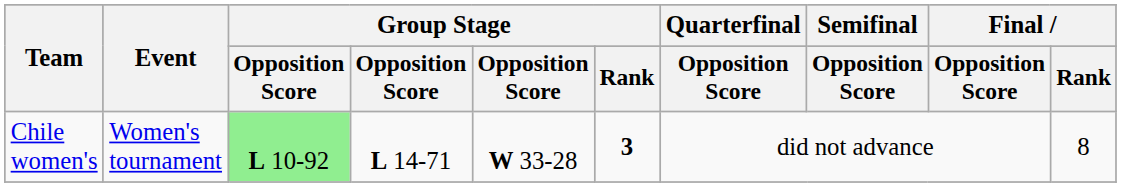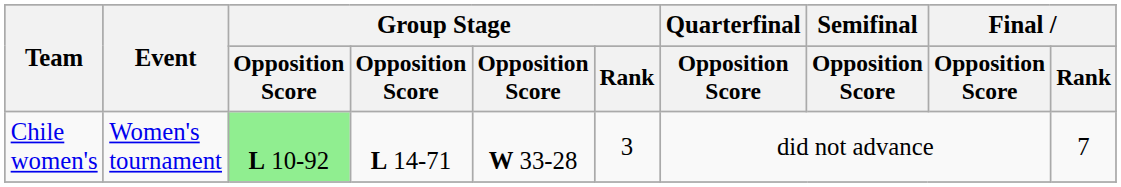 <table class="wikitable" style="font-size:90%">
 <tr>
 <th rowspan=2>Team</th>
 <th rowspan=2>Event</th>
 <th colspan=4>Group Stage</th>
 <th>Quarterfinal</th>
 <th>Semifinal</th>
 <th colspan=2>Final / </th>
 </tr>
 <tr style="font-size:95%">
 <th>Opposition<br>Score</th>
 <th>Opposition<br>Score</th>
 <th>Opposition<br>Score</th>
 <th>Rank</th>
 <th>Opposition<br>Score</th>
 <th>Opposition<br>Score</th>
 <th>Opposition<br>Score</th>
 <th>Rank</th>
 </tr>
 <tr align=center>
 <td align=left><a href='#'>Chile women's</a></td>
 <td align=left><a href='#'>Women's tournament</a></td>
 <td style="background: lightgreen;"><br><strong>L</strong> 10-92</td>
 <td><br><strong>L</strong> 14-71</td>
 <td><br><strong>W</strong> 33-28</td>
-<td><strong>3</strong></td>
+<td>3</td>
 <td colspan="3">did not advance</td>
-<td>8</td>
+<td>7</td>
 </tr>
 </table>
